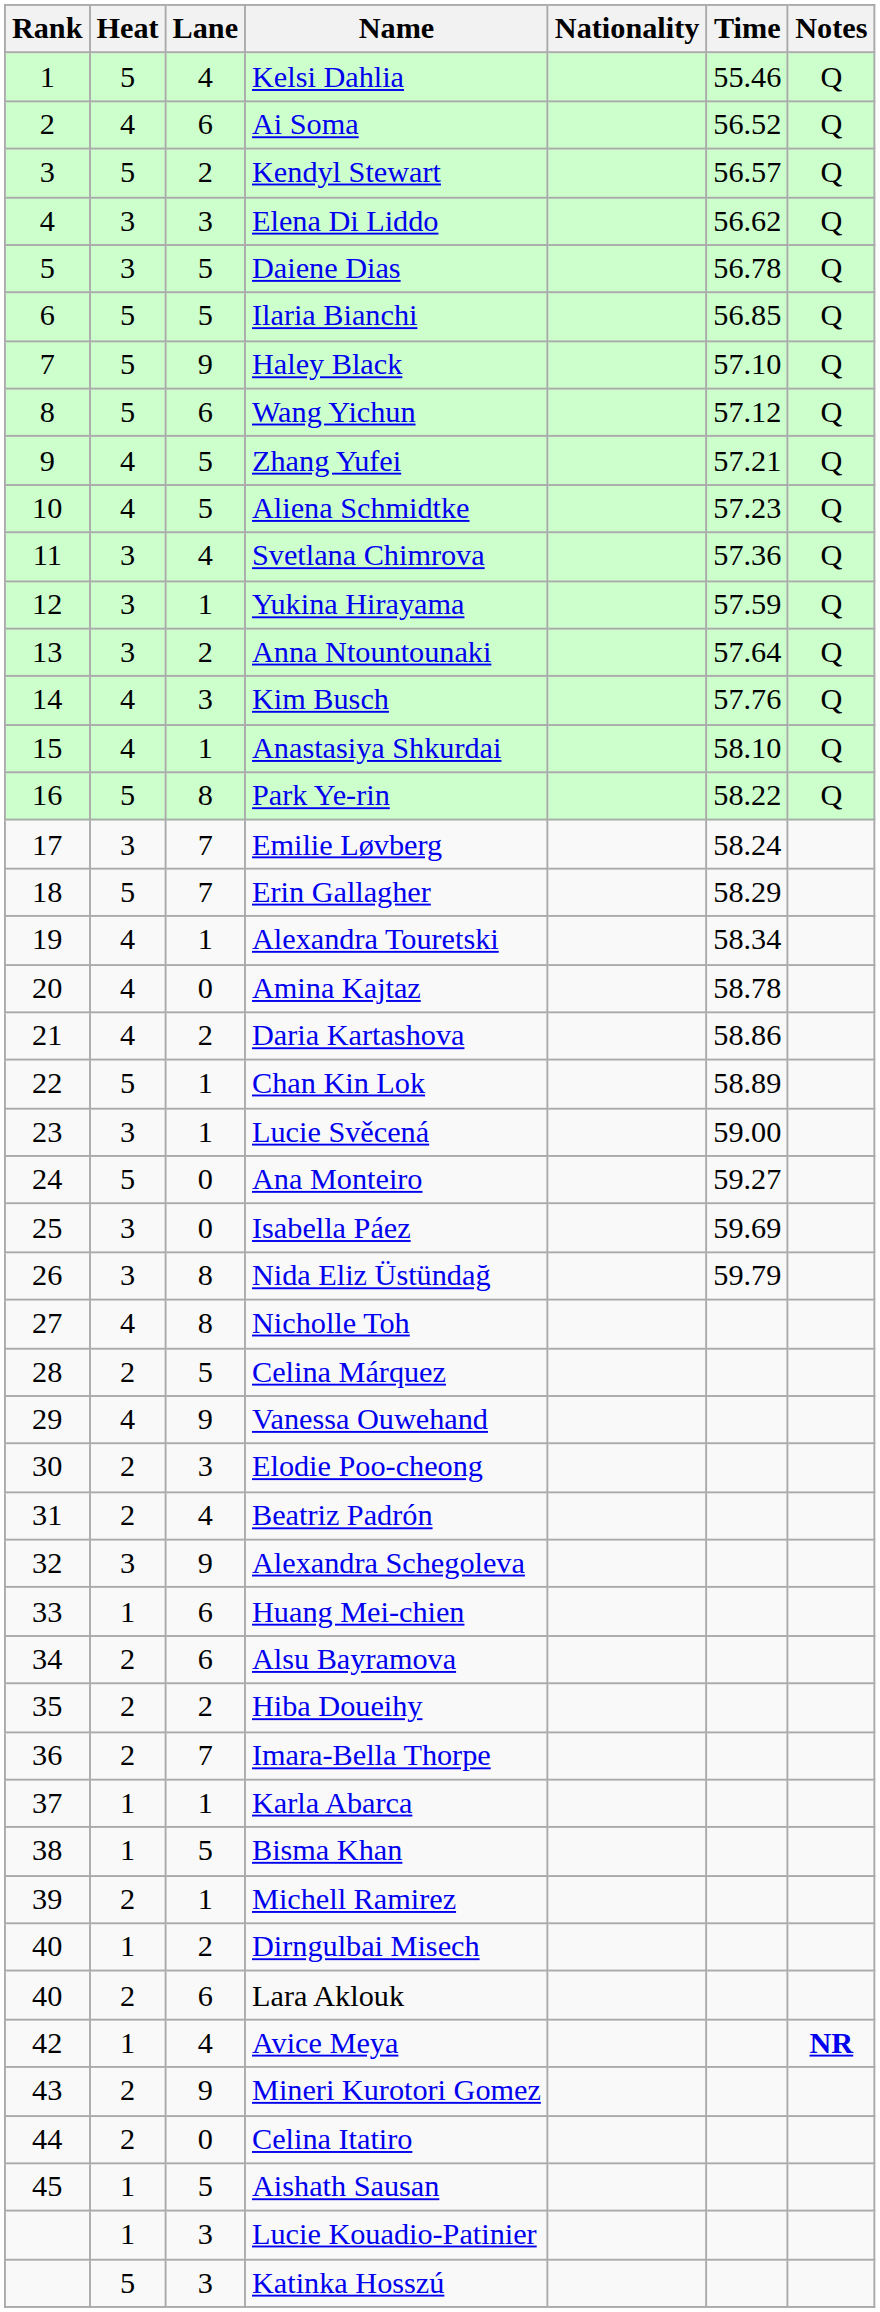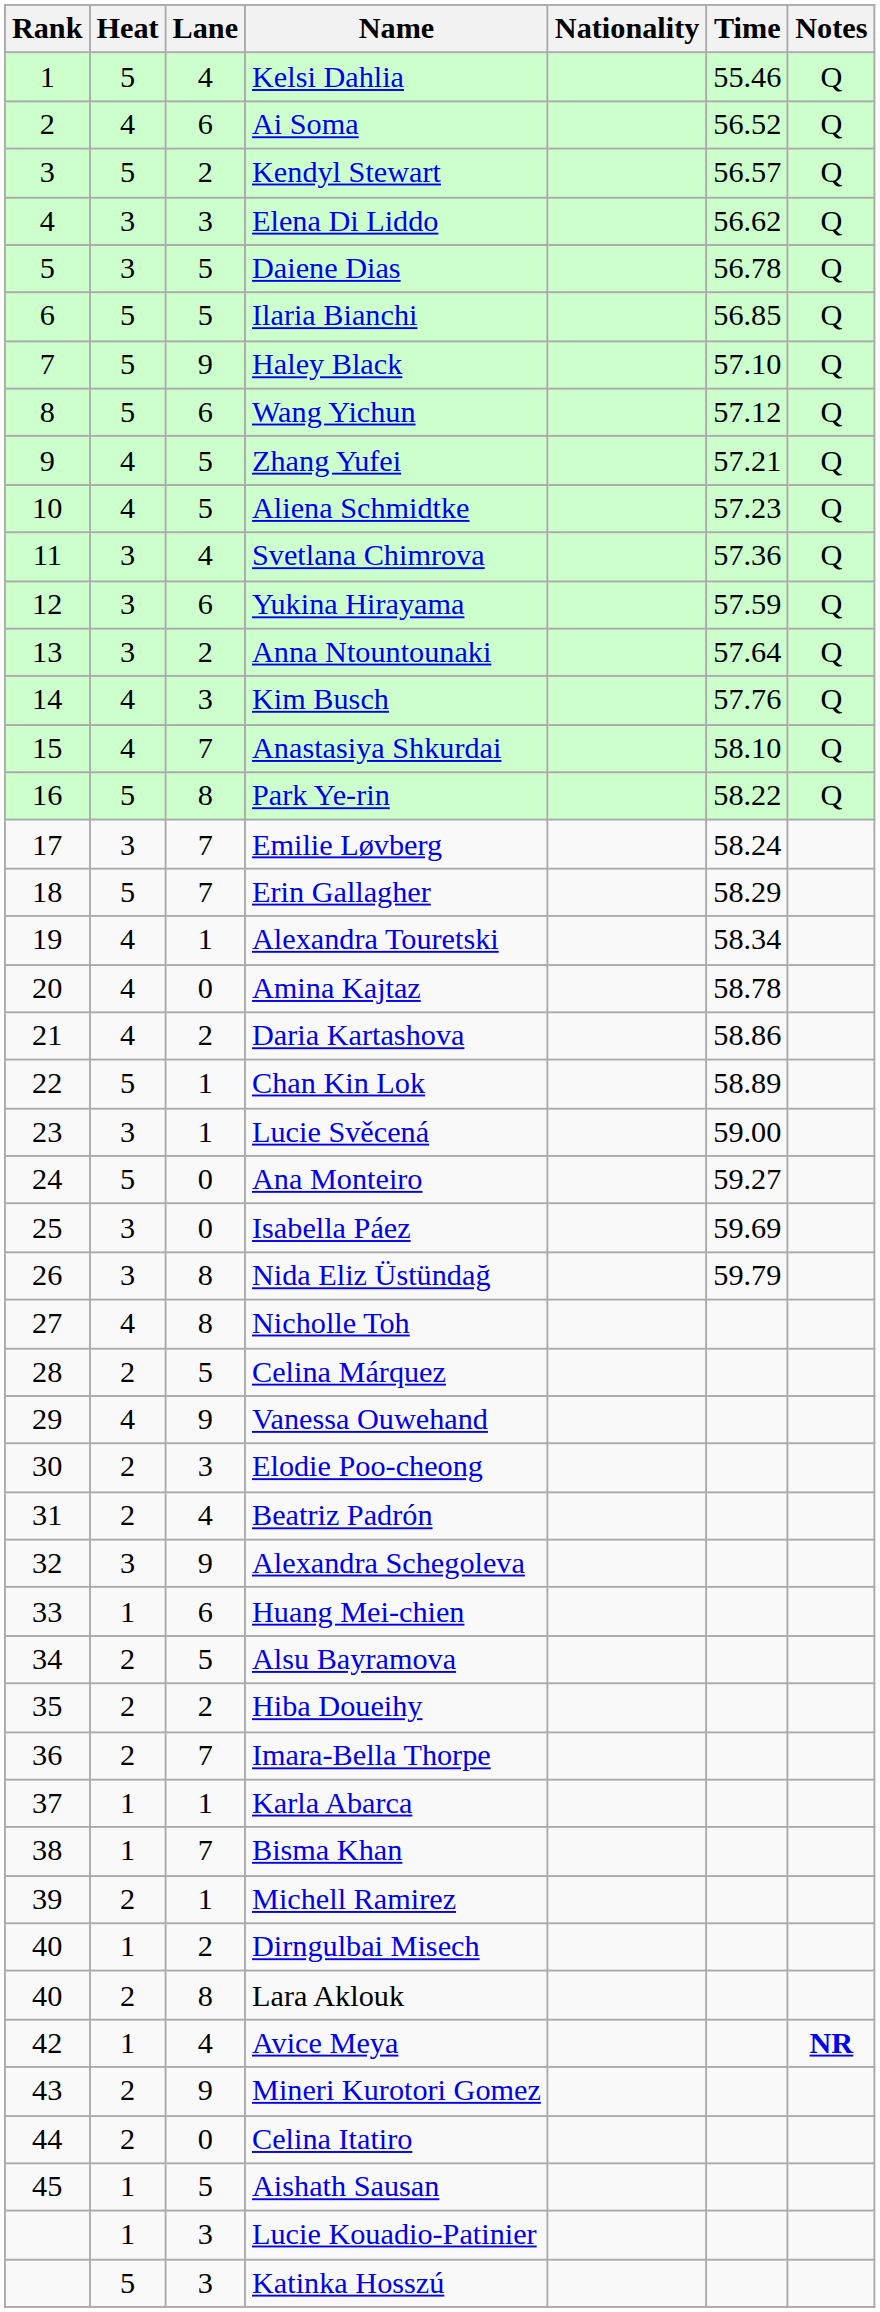 <table class="wikitable sortable" style="text-align:center">
 <tr>
 <th>Rank</th>
 <th>Heat</th>
 <th>Lane</th>
 <th>Name</th>
 <th>Nationality</th>
 <th>Time</th>
 <th>Notes</th>
 </tr>
 <tr bgcolor=ccffcc>
 <td>1</td>
 <td>5</td>
 <td>4</td>
 <td align=left><a href='#'>Kelsi Dahlia</a></td>
 <td align=left></td>
 <td>55.46</td>
 <td>Q</td>
 </tr>
 <tr bgcolor=ccffcc>
 <td>2</td>
 <td>4</td>
 <td>6</td>
 <td align=left><a href='#'>Ai Soma</a></td>
 <td align=left></td>
 <td>56.52</td>
 <td>Q</td>
 </tr>
 <tr bgcolor=ccffcc>
 <td>3</td>
 <td>5</td>
 <td>2</td>
 <td align=left><a href='#'>Kendyl Stewart</a></td>
 <td align=left></td>
 <td>56.57</td>
 <td>Q</td>
 </tr>
 <tr bgcolor=ccffcc>
 <td>4</td>
 <td>3</td>
 <td>3</td>
 <td align=left><a href='#'>Elena Di Liddo</a></td>
 <td align=left></td>
 <td>56.62</td>
 <td>Q</td>
 </tr>
 <tr bgcolor=ccffcc>
 <td>5</td>
 <td>3</td>
 <td>5</td>
 <td align=left><a href='#'>Daiene Dias</a></td>
 <td align=left></td>
 <td>56.78</td>
 <td>Q</td>
 </tr>
 <tr bgcolor=ccffcc>
 <td>6</td>
 <td>5</td>
 <td>5</td>
 <td align=left><a href='#'>Ilaria Bianchi</a></td>
 <td align=left></td>
 <td>56.85</td>
 <td>Q</td>
 </tr>
 <tr bgcolor=ccffcc>
 <td>7</td>
 <td>5</td>
 <td>9</td>
 <td align=left><a href='#'>Haley Black</a></td>
 <td align=left></td>
 <td>57.10</td>
 <td>Q</td>
 </tr>
 <tr bgcolor=ccffcc>
 <td>8</td>
 <td>5</td>
 <td>6</td>
 <td align=left><a href='#'>Wang Yichun</a></td>
 <td align=left></td>
 <td>57.12</td>
 <td>Q</td>
 </tr>
 <tr bgcolor=ccffcc>
 <td>9</td>
 <td>4</td>
 <td>5</td>
 <td align=left><a href='#'>Zhang Yufei</a></td>
 <td align=left></td>
 <td>57.21</td>
 <td>Q</td>
 </tr>
 <tr bgcolor=ccffcc>
 <td>10</td>
 <td>4</td>
 <td>5</td>
 <td align=left><a href='#'>Aliena Schmidtke</a></td>
 <td align=left></td>
 <td>57.23</td>
 <td>Q</td>
 </tr>
 <tr bgcolor=ccffcc>
 <td>11</td>
 <td>3</td>
 <td>4</td>
 <td align=left><a href='#'>Svetlana Chimrova</a></td>
 <td align=left></td>
 <td>57.36</td>
 <td>Q</td>
 </tr>
 <tr bgcolor=ccffcc>
 <td>12</td>
 <td>3</td>
-<td>1</td>
+<td>6</td>
 <td align=left><a href='#'>Yukina Hirayama</a></td>
 <td align=left></td>
 <td>57.59</td>
 <td>Q</td>
 </tr>
 <tr bgcolor=ccffcc>
 <td>13</td>
 <td>3</td>
 <td>2</td>
 <td align=left><a href='#'>Anna Ntountounaki</a></td>
 <td align=left></td>
 <td>57.64</td>
 <td>Q</td>
 </tr>
 <tr bgcolor=ccffcc>
 <td>14</td>
 <td>4</td>
 <td>3</td>
 <td align=left><a href='#'>Kim Busch</a></td>
 <td align=left></td>
 <td>57.76</td>
 <td>Q</td>
 </tr>
 <tr bgcolor=ccffcc>
 <td>15</td>
 <td>4</td>
-<td>1</td>
+<td>7</td>
 <td align=left><a href='#'>Anastasiya Shkurdai</a></td>
 <td align=left></td>
 <td>58.10</td>
 <td>Q</td>
 </tr>
 <tr bgcolor=ccffcc>
 <td>16</td>
 <td>5</td>
 <td>8</td>
 <td align=left><a href='#'>Park Ye-rin</a></td>
 <td align=left></td>
 <td>58.22</td>
 <td>Q</td>
 </tr>
 <tr>
 <td>17</td>
 <td>3</td>
 <td>7</td>
 <td align=left><a href='#'>Emilie Løvberg</a></td>
 <td align=left></td>
 <td>58.24</td>
 <td></td>
 </tr>
 <tr>
 <td>18</td>
 <td>5</td>
 <td>7</td>
 <td align=left><a href='#'>Erin Gallagher</a></td>
 <td align=left></td>
 <td>58.29</td>
 <td></td>
 </tr>
 <tr>
 <td>19</td>
 <td>4</td>
 <td>1</td>
 <td align=left><a href='#'>Alexandra Touretski</a></td>
 <td align=left></td>
 <td>58.34</td>
 <td></td>
 </tr>
 <tr>
 <td>20</td>
 <td>4</td>
 <td>0</td>
 <td align=left><a href='#'>Amina Kajtaz</a></td>
 <td align=left></td>
 <td>58.78</td>
 <td></td>
 </tr>
 <tr>
 <td>21</td>
 <td>4</td>
 <td>2</td>
 <td align=left><a href='#'>Daria Kartashova</a></td>
 <td align=left></td>
 <td>58.86</td>
 <td></td>
 </tr>
 <tr>
 <td>22</td>
 <td>5</td>
 <td>1</td>
 <td align=left><a href='#'>Chan Kin Lok</a></td>
 <td align=left></td>
 <td>58.89</td>
 <td></td>
 </tr>
 <tr>
 <td>23</td>
 <td>3</td>
 <td>1</td>
 <td align=left><a href='#'>Lucie Svěcená</a></td>
 <td align=left></td>
 <td>59.00</td>
 <td></td>
 </tr>
 <tr>
 <td>24</td>
 <td>5</td>
 <td>0</td>
 <td align=left><a href='#'>Ana Monteiro</a></td>
 <td align=left></td>
 <td>59.27</td>
 <td></td>
 </tr>
 <tr>
 <td>25</td>
 <td>3</td>
 <td>0</td>
 <td align=left><a href='#'>Isabella Páez</a></td>
 <td align=left></td>
 <td>59.69</td>
 <td></td>
 </tr>
 <tr>
 <td>26</td>
 <td>3</td>
 <td>8</td>
 <td align=left><a href='#'>Nida Eliz Üstündağ</a></td>
 <td align=left></td>
 <td>59.79</td>
 <td></td>
 </tr>
 <tr>
 <td>27</td>
 <td>4</td>
 <td>8</td>
 <td align=left><a href='#'>Nicholle Toh</a></td>
 <td align=left></td>
 <td></td>
 <td></td>
 </tr>
 <tr>
 <td>28</td>
 <td>2</td>
 <td>5</td>
 <td align=left><a href='#'>Celina Márquez</a></td>
 <td align=left></td>
 <td></td>
 <td></td>
 </tr>
 <tr>
 <td>29</td>
 <td>4</td>
 <td>9</td>
 <td align=left><a href='#'>Vanessa Ouwehand</a></td>
 <td align=left></td>
 <td></td>
 <td></td>
 </tr>
 <tr>
 <td>30</td>
 <td>2</td>
 <td>3</td>
 <td align=left><a href='#'>Elodie Poo-cheong</a></td>
 <td align=left></td>
 <td></td>
 <td></td>
 </tr>
 <tr>
 <td>31</td>
 <td>2</td>
 <td>4</td>
 <td align=left><a href='#'>Beatriz Padrón</a></td>
 <td align=left></td>
 <td></td>
 <td></td>
 </tr>
 <tr>
 <td>32</td>
 <td>3</td>
 <td>9</td>
 <td align=left><a href='#'>Alexandra Schegoleva</a></td>
 <td align=left></td>
 <td></td>
 <td></td>
 </tr>
 <tr>
 <td>33</td>
 <td>1</td>
 <td>6</td>
 <td align=left><a href='#'>Huang Mei-chien</a></td>
 <td align=left></td>
 <td></td>
 <td></td>
 </tr>
 <tr>
 <td>34</td>
 <td>2</td>
-<td>6</td>
+<td>5</td>
 <td align=left><a href='#'>Alsu Bayramova</a></td>
 <td align=left></td>
 <td></td>
 <td></td>
 </tr>
 <tr>
 <td>35</td>
 <td>2</td>
 <td>2</td>
 <td align=left><a href='#'>Hiba Doueihy</a></td>
 <td align=left></td>
 <td></td>
 <td></td>
 </tr>
 <tr>
 <td>36</td>
 <td>2</td>
 <td>7</td>
 <td align=left><a href='#'>Imara-Bella Thorpe</a></td>
 <td align=left></td>
 <td></td>
 <td></td>
 </tr>
 <tr>
 <td>37</td>
 <td>1</td>
 <td>1</td>
 <td align=left><a href='#'>Karla Abarca</a></td>
 <td align=left></td>
 <td></td>
 <td></td>
 </tr>
 <tr>
 <td>38</td>
 <td>1</td>
-<td>5</td>
+<td>7</td>
 <td align=left><a href='#'>Bisma Khan</a></td>
 <td align=left></td>
 <td></td>
 <td></td>
 </tr>
 <tr>
 <td>39</td>
 <td>2</td>
 <td>1</td>
 <td align=left><a href='#'>Michell Ramirez</a></td>
 <td align=left></td>
 <td></td>
 <td></td>
 </tr>
 <tr>
 <td>40</td>
 <td>1</td>
 <td>2</td>
 <td align=left><a href='#'>Dirngulbai Misech</a></td>
 <td align=left></td>
 <td></td>
 <td></td>
 </tr>
 <tr>
 <td>40</td>
 <td>2</td>
-<td>6</td>
+<td>8</td>
 <td align=left>Lara Aklouk</td>
 <td align=left></td>
 <td></td>
 <td></td>
 </tr>
 <tr>
 <td>42</td>
 <td>1</td>
 <td>4</td>
 <td align=left><a href='#'>Avice Meya</a></td>
 <td align=left></td>
 <td></td>
 <td><strong><a href='#'>NR</a></strong></td>
 </tr>
 <tr>
 <td>43</td>
 <td>2</td>
 <td>9</td>
 <td align=left><a href='#'>Mineri Kurotori Gomez</a></td>
 <td align=left></td>
 <td></td>
 <td></td>
 </tr>
 <tr>
 <td>44</td>
 <td>2</td>
 <td>0</td>
 <td align=left><a href='#'>Celina Itatiro</a></td>
 <td align=left></td>
 <td></td>
 <td></td>
 </tr>
 <tr>
 <td>45</td>
 <td>1</td>
 <td>5</td>
 <td align=left><a href='#'>Aishath Sausan</a></td>
 <td align=left></td>
 <td></td>
 <td></td>
 </tr>
 <tr>
 <td></td>
 <td>1</td>
 <td>3</td>
 <td align=left><a href='#'>Lucie Kouadio-Patinier</a></td>
 <td align=left></td>
 <td></td>
 <td></td>
 </tr>
 <tr>
 <td></td>
 <td>5</td>
 <td>3</td>
 <td align=left><a href='#'>Katinka Hosszú</a></td>
 <td align=left></td>
 <td></td>
 <td></td>
 </tr>
 </table>
